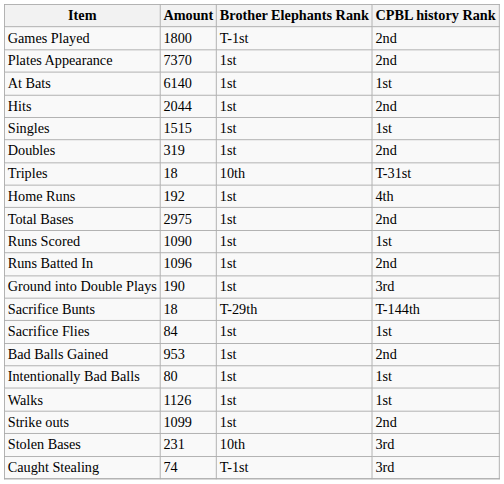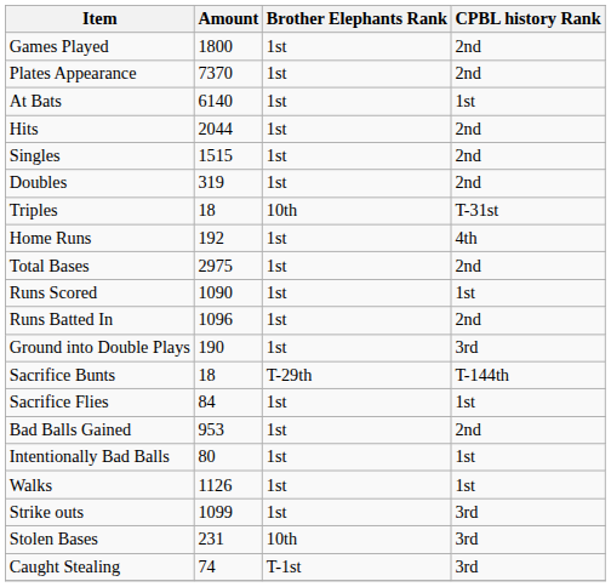 <table class="wikitable">
 <tr>
 <th>Item</th>
 <th>Amount</th>
 <th>Brother Elephants Rank</th>
 <th>CPBL history Rank</th>
 </tr>
 <tr>
 <td>Games Played</td>
 <td>1800</td>
-<td>T-1st</td>
+<td>1st</td>
 <td>2nd</td>
 </tr>
 <tr>
 <td>Plates Appearance</td>
 <td>7370</td>
 <td>1st</td>
 <td>2nd</td>
 </tr>
 <tr>
 <td>At Bats</td>
 <td>6140</td>
 <td>1st</td>
 <td>1st</td>
 </tr>
 <tr>
 <td>Hits</td>
 <td>2044</td>
 <td>1st</td>
 <td>2nd</td>
 </tr>
 <tr>
 <td>Singles</td>
 <td>1515</td>
 <td>1st</td>
-<td>1st</td>
+<td>2nd</td>
 </tr>
 <tr>
 <td>Doubles</td>
 <td>319</td>
 <td>1st</td>
 <td>2nd</td>
 </tr>
 <tr>
 <td>Triples</td>
 <td>18</td>
 <td>10th</td>
 <td>T-31st</td>
 </tr>
 <tr>
 <td>Home Runs</td>
 <td>192</td>
 <td>1st</td>
 <td>4th</td>
 </tr>
 <tr>
 <td>Total Bases</td>
 <td>2975</td>
 <td>1st</td>
 <td>2nd</td>
 </tr>
 <tr>
 <td>Runs Scored</td>
 <td>1090</td>
 <td>1st</td>
 <td>1st</td>
 </tr>
 <tr>
 <td>Runs Batted In</td>
 <td>1096</td>
 <td>1st</td>
 <td>2nd</td>
 </tr>
 <tr>
 <td>Ground into Double Plays</td>
 <td>190</td>
 <td>1st</td>
 <td>3rd</td>
 </tr>
 <tr>
 <td>Sacrifice Bunts</td>
 <td>18</td>
 <td>T-29th</td>
 <td>T-144th</td>
 </tr>
 <tr>
 <td>Sacrifice Flies</td>
 <td>84</td>
 <td>1st</td>
 <td>1st</td>
 </tr>
 <tr>
 <td>Bad Balls Gained</td>
 <td>953</td>
 <td>1st</td>
 <td>2nd</td>
 </tr>
 <tr>
 <td>Intentionally Bad Balls</td>
 <td>80</td>
 <td>1st</td>
 <td>1st</td>
 </tr>
 <tr>
 <td>Walks</td>
 <td>1126</td>
 <td>1st</td>
 <td>1st</td>
 </tr>
 <tr>
 <td>Strike outs</td>
 <td>1099</td>
 <td>1st</td>
-<td>2nd</td>
+<td>3rd</td>
 </tr>
 <tr>
 <td>Stolen Bases</td>
 <td>231</td>
 <td>10th</td>
 <td>3rd</td>
 </tr>
 <tr>
 <td>Caught Stealing</td>
 <td>74</td>
 <td>T-1st</td>
 <td>3rd</td>
 </tr>
 <tr>
 </tr>
 </table>
